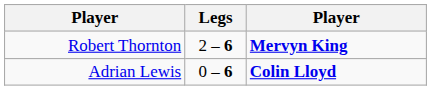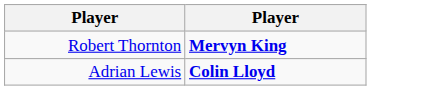 <table class=wikitable style="text-align:center">
 <tr>
 <th width=163>Player</th>
-<th width=50>Legs</th>
 <th width=163>Player</th>
 </tr>
 <tr align=left>
 <td align=right><a href='#'>Robert Thornton</a> </td>
-<td align=center>2 – <strong>6</strong></td>
 <td> <strong><a href='#'>Mervyn King</a></strong></td>
 </tr>
 <tr align=left>
 <td align=right><a href='#'>Adrian Lewis</a> </td>
-<td align=center>0 – <strong>6</strong></td>
 <td> <strong><a href='#'>Colin Lloyd</a></strong></td>
 </tr>
 </table>
